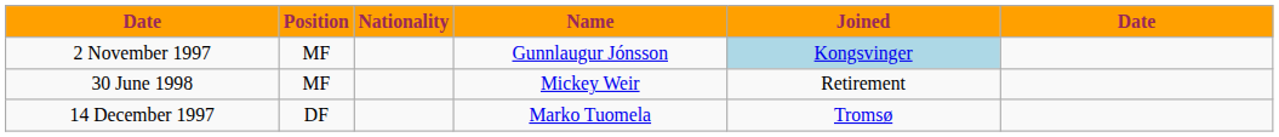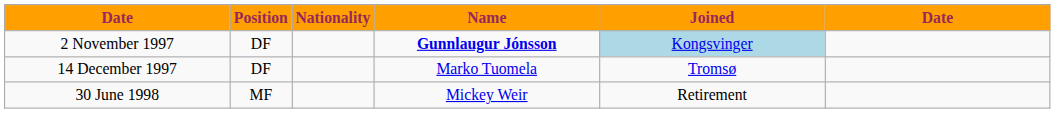 <table class="wikitable"  style="text-align:center; font-size:90%; ">
 <tr>
 <th style="background:#ffa000; color:#98285c; width:200px;">Date</th>
 <th style="background:#ffa000; color:#98285c; width:50px;">Position</th>
 <th style="background:#ffa000; color:#98285c; width:50px;">Nationality</th>
 <th style="background:#ffa000; color:#98285c; width:200px;">Name</th>
 <th style="background:#ffa000; color:#98285c; width:200px;">Joined</th>
 <th style="background:#ffa000; color:#98285c; width:200px;">Date</th>
 </tr>
 <tr>
 <td>2 November 1997</td>
-<td>MF</td>
+<td>DF</td>
 <td></td>
-<td><a href='#'>Gunnlaugur Jónsson</a></td>
+<td><strong><a href='#'>Gunnlaugur Jónsson</a></strong></td>
 <td style="background: lightblue;"><a href='#'>Kongsvinger</a></td>
+<td></td>
+</tr>
+<tr>
+<td>14 December 1997</td>
+<td>DF</td>
+<td></td>
+<td><a href='#'>Marko Tuomela</a></td>
+<td><a href='#'>Tromsø</a></td>
 <td></td>
 </tr>
 <tr>
 <td>30 June 1998</td>
 <td>MF</td>
 <td></td>
 <td><a href='#'>Mickey Weir</a></td>
 <td>Retirement</td>
 <td></td>
 </tr>
-<tr>
-<td>14 December 1997</td>
-<td>DF</td>
-<td></td>
-<td><a href='#'>Marko Tuomela</a></td>
-<td><a href='#'>Tromsø</a></td>
-<td></td>
-</tr>
 </table>
